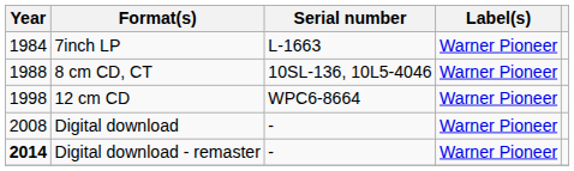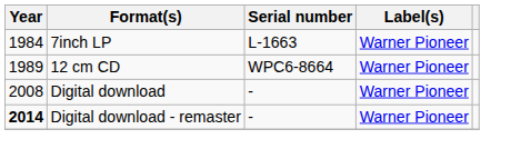 <table class="wikitable sortable plainrowheaders">
 <tr>
 <th scope="col">Year</th>
 <th scope="col">Format(s)</th>
 <th scope="col">Serial number</th>
 <th scope="col">Label(s)</th>
 <th scope="col"></th>
 </tr>
 <tr>
 <td>1984</td>
 <td>7inch LP</td>
 <td>L-1663</td>
 <td><a href='#'>Warner Pioneer</a></td>
 <td></td>
 </tr>
 <tr>
-<td>1988</td>
-<td>8 cm CD, CT</td>
-<td>10SL-136, 10L5-4046</td>
-<td><a href='#'>Warner Pioneer</a></td>
-<td></td>
-</tr>
-<tr>
-<td>1998</td>
+<td>1989</td>
 <td>12 cm CD</td>
 <td>WPC6-8664</td>
 <td><a href='#'>Warner Pioneer</a></td>
 <td></td>
 </tr>
 <tr>
 <td>2008</td>
 <td>Digital download</td>
 <td>-</td>
 <td><a href='#'>Warner Pioneer</a></td>
 <td></td>
 </tr>
 <tr>
 <td><strong>2014</strong></td>
 <td>Digital download - remaster</td>
 <td>-</td>
 <td><a href='#'>Warner Pioneer</a></td>
 <td></td>
 </tr>
 <tr>
 </tr>
 </table>
